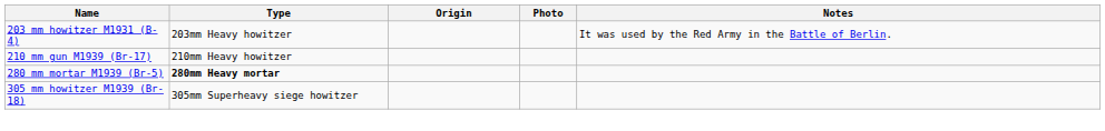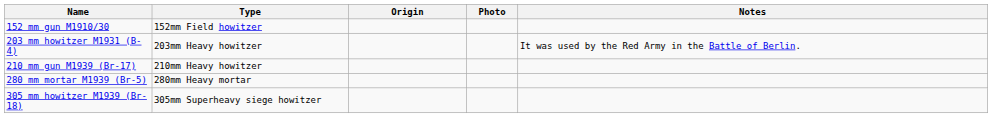 <table class="wikitable" style="width:90%;">
 <tr>
 <th style="width:15%;">Name</th>
 <th style="width:20%;">Type</th>
 <th style="width:12%;">Origin</th>
 <th>Photo</th>
 <th>Notes</th>
+</tr>
+<tr>
+<td><a href='#'>152 mm gun M1910/30</a></td>
+<td>152mm Field <a href='#'>howitzer</a></td>
+<td></td>
+<td></td>
+<td></td>
 </tr>
 <tr>
 <td><a href='#'>203 mm howitzer M1931 (B-4)</a></td>
 <td>203mm Heavy howitzer</td>
 <td></td>
 <td></td>
 <td>It was used by the Red Army in the <a href='#'>Battle of Berlin</a>.</td>
 </tr>
 <tr>
 <td><a href='#'>210 mm gun M1939 (Br-17)</a></td>
 <td>210mm Heavy howitzer</td>
 <td></td>
 <td></td>
 <td></td>
 </tr>
 <tr>
 <td><a href='#'>280 mm mortar M1939 (Br-5)</a></td>
-<td><strong>280mm Heavy mortar</strong></td>
+<td>280mm Heavy mortar</td>
 <td></td>
 <td></td>
 <td></td>
 </tr>
 <tr>
 <td><a href='#'>305 mm howitzer M1939 (Br-18)</a></td>
 <td>305mm Superheavy siege howitzer</td>
 <td></td>
 <td></td>
 <td></td>
 </tr>
 </table>
